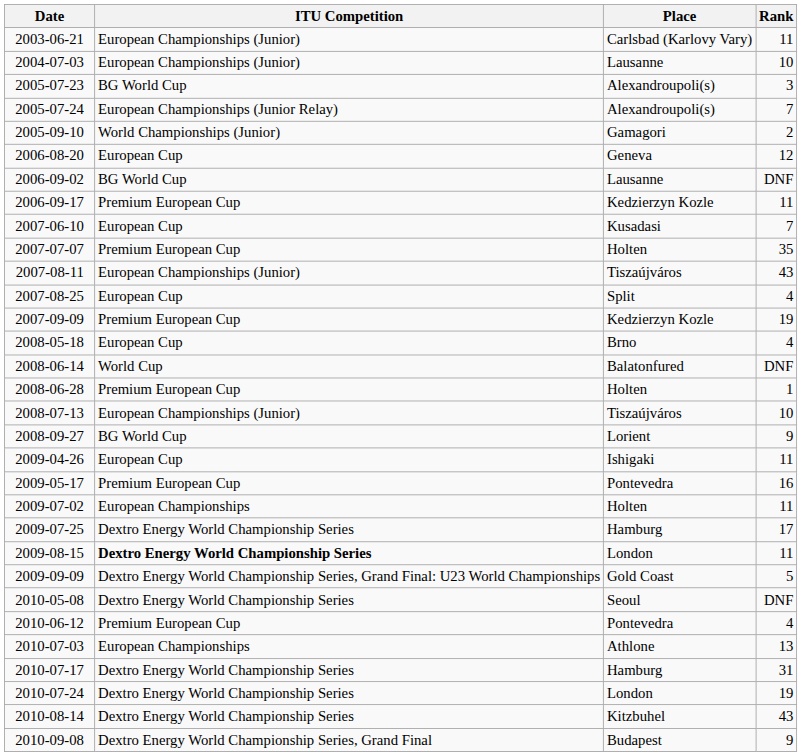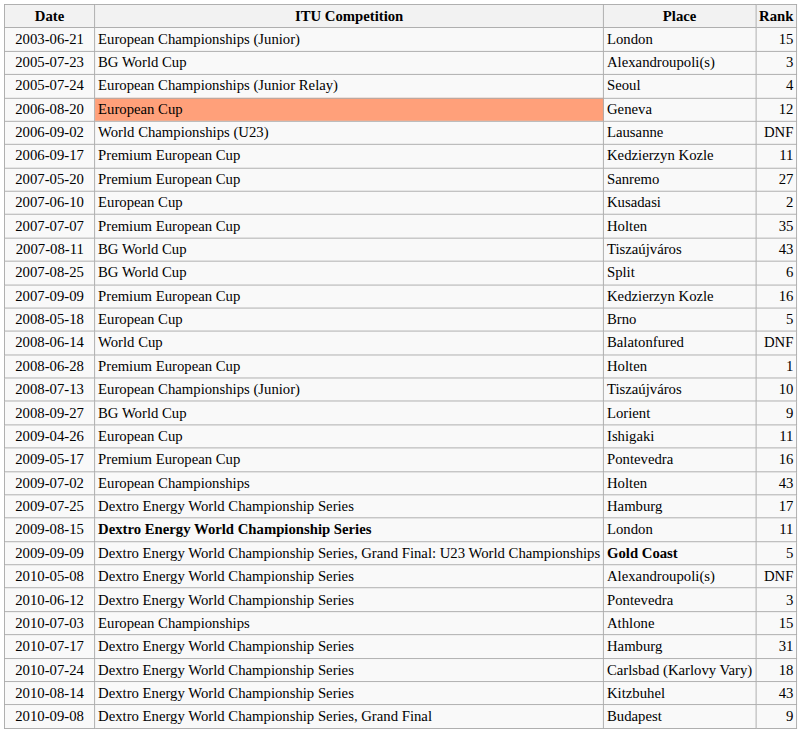 <table class="wikitable sortable">
 <tr>
 <th>Date</th>
 <th>ITU Competition</th>
 <th>Place</th>
 <th>Rank</th>
 </tr>
 <tr>
 <td style="text-align:right">  2003-06-21  </td>
 <td>European Championships (Junior)</td>
-<td>Carlsbad (Karlovy Vary)</td>
-<td style="text-align:right">11</td>
-</tr>
-<tr>
-<td style="text-align:right">  2004-07-03  </td>
-<td>European Championships (Junior)</td>
-<td>Lausanne</td>
-<td style="text-align:right">10</td>
+<td>London</td>
+<td style="text-align:right">15</td>
 </tr>
 <tr>
 <td style="text-align:right">  2005-07-23  </td>
 <td>BG World Cup</td>
 <td>Alexandroupoli(s)</td>
 <td style="text-align:right">3</td>
 </tr>
 <tr>
 <td style="text-align:right">  2005-07-24  </td>
 <td>European Championships (Junior Relay)</td>
-<td>Alexandroupoli(s)</td>
-<td style="text-align:right">7</td>
-</tr>
-<tr>
-<td style="text-align:right">  2005-09-10  </td>
-<td>World Championships (Junior)</td>
-<td>Gamagori</td>
-<td style="text-align:right">2</td>
+<td>Seoul</td>
+<td style="text-align:right">4</td>
 </tr>
 <tr>
 <td style="text-align:right">  2006-08-20  </td>
-<td>European Cup</td>
+<td style="background: lightsalmon;">European Cup</td>
 <td>Geneva</td>
 <td style="text-align:right">12</td>
 </tr>
 <tr>
 <td style="text-align:right">  2006-09-02  </td>
-<td>BG World Cup</td>
+<td>World Championships (U23)</td>
 <td>Lausanne</td>
 <td style="text-align:right">DNF</td>
 </tr>
 <tr>
 <td style="text-align:right">  2006-09-17  </td>
 <td>Premium European Cup</td>
 <td>Kedzierzyn Kozle</td>
 <td style="text-align:right">11</td>
 </tr>
 <tr>
+<td style="text-align:right">  2007-05-20  </td>
+<td>Premium European Cup</td>
+<td>Sanremo</td>
+<td style="text-align:right">27</td>
+</tr>
+<tr>
 <td style="text-align:right">  2007-06-10  </td>
 <td>European Cup</td>
 <td>Kusadasi</td>
-<td style="text-align:right">7</td>
+<td style="text-align:right">2</td>
 </tr>
 <tr>
 <td style="text-align:right">  2007-07-07  </td>
 <td>Premium European Cup</td>
 <td>Holten</td>
 <td style="text-align:right">35</td>
 </tr>
 <tr>
 <td style="text-align:right">  2007-08-11  </td>
-<td>European Championships (Junior)</td>
+<td>BG World Cup</td>
 <td>Tiszaújváros</td>
 <td style="text-align:right">43</td>
 </tr>
 <tr>
 <td style="text-align:right">  2007-08-25  </td>
-<td>European Cup</td>
+<td>BG World Cup</td>
 <td>Split</td>
-<td style="text-align:right">4</td>
+<td style="text-align:right">6</td>
 </tr>
 <tr>
 <td style="text-align:right">  2007-09-09  </td>
 <td>Premium European Cup</td>
 <td>Kedzierzyn Kozle</td>
-<td style="text-align:right">19</td>
+<td style="text-align:right">16</td>
 </tr>
 <tr>
 <td style="text-align:right">  2008-05-18  </td>
 <td>European Cup</td>
 <td>Brno</td>
-<td style="text-align:right">4</td>
+<td style="text-align:right">5</td>
 </tr>
 <tr>
 <td style="text-align:right">  2008-06-14  </td>
 <td>World Cup</td>
 <td>Balatonfured</td>
 <td style="text-align:right">DNF</td>
 </tr>
 <tr>
 <td style="text-align:right">  2008-06-28  </td>
 <td>Premium European Cup</td>
 <td>Holten</td>
 <td style="text-align:right">1</td>
 </tr>
 <tr>
 <td style="text-align:right">  2008-07-13  </td>
 <td>European Championships (Junior)</td>
 <td>Tiszaújváros</td>
 <td style="text-align:right">10</td>
 </tr>
 <tr>
 <td style="text-align:right">  2008-09-27  </td>
 <td>BG World Cup</td>
 <td>Lorient</td>
 <td style="text-align:right">9</td>
 </tr>
 <tr>
 <td style="text-align:right">  2009-04-26  </td>
 <td>European Cup</td>
 <td>Ishigaki</td>
 <td style="text-align:right">11</td>
 </tr>
 <tr>
 <td style="text-align:right">  2009-05-17  </td>
 <td>Premium European Cup</td>
 <td>Pontevedra</td>
 <td style="text-align:right">16</td>
 </tr>
 <tr>
 <td style="text-align:right">  2009-07-02  </td>
 <td>European Championships</td>
 <td>Holten</td>
-<td style="text-align:right">11</td>
+<td style="text-align:right">43</td>
 </tr>
 <tr>
 <td style="text-align:right">  2009-07-25  </td>
 <td>Dextro Energy World Championship Series</td>
 <td>Hamburg</td>
 <td style="text-align:right">17</td>
 </tr>
 <tr>
 <td style="text-align:right">  2009-08-15  </td>
 <td><strong>Dextro Energy World Championship Series</strong></td>
 <td>London</td>
 <td style="text-align:right">11</td>
 </tr>
 <tr>
 <td style="text-align:right">  2009-09-09  </td>
 <td>Dextro Energy World Championship Series, Grand Final: U23 World Championships</td>
-<td>Gold Coast</td>
+<td><strong>Gold Coast</strong></td>
 <td style="text-align:right">5</td>
 </tr>
 <tr>
 <td style="text-align:right">  2010-05-08  </td>
 <td>Dextro Energy World Championship Series</td>
-<td>Seoul</td>
+<td>Alexandroupoli(s)</td>
 <td style="text-align:right">DNF</td>
 </tr>
 <tr>
 <td style="text-align:right">  2010-06-12  </td>
-<td>Premium European Cup</td>
+<td>Dextro Energy World Championship Series</td>
 <td>Pontevedra</td>
-<td style="text-align:right">4</td>
+<td style="text-align:right">3</td>
 </tr>
 <tr>
 <td style="text-align:right">  2010-07-03  </td>
 <td>European Championships</td>
 <td>Athlone</td>
-<td style="text-align:right">13</td>
+<td style="text-align:right">15</td>
 </tr>
 <tr>
 <td style="text-align:right">  2010-07-17  </td>
 <td>Dextro Energy World Championship Series</td>
 <td>Hamburg</td>
 <td style="text-align:right">31</td>
 </tr>
 <tr>
 <td style="text-align:right">  2010-07-24  </td>
 <td>Dextro Energy World Championship Series</td>
-<td>London</td>
-<td style="text-align:right">19</td>
+<td>Carlsbad (Karlovy Vary)</td>
+<td style="text-align:right">18</td>
 </tr>
 <tr>
 <td style="text-align:right">  2010-08-14  </td>
 <td>Dextro Energy World Championship Series</td>
 <td>Kitzbuhel</td>
 <td style="text-align:right">43</td>
 </tr>
 <tr>
 <td style="text-align:right">  2010-09-08  </td>
 <td>Dextro Energy World Championship Series, Grand Final</td>
 <td>Budapest</td>
 <td style="text-align:right">9</td>
 </tr>
 </table>
